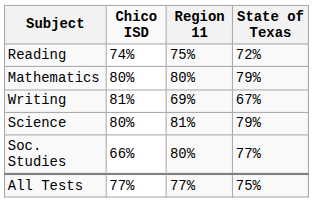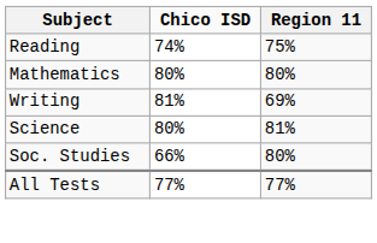 <table class="wikitable" style="float:right; margin-left: 15px; width: 285px;">
 <tr>
 <th>Subject</th>
 <th style="background:#fafafa;">Chico ISD</th>
 <th>Region 11</th>
-<th>State of Texas</th>
 </tr>
 <tr>
 <td>Reading</td>
 <td style="background:#fff;">74%</td>
 <td>75%</td>
-<td>72%</td>
 </tr>
 <tr>
 <td>Mathematics</td>
 <td style="background:#fff;">80%</td>
 <td>80%</td>
-<td>79%</td>
 </tr>
 <tr>
 <td>Writing</td>
 <td style="background:#fff;">81%</td>
 <td>69%</td>
-<td>67%</td>
 </tr>
 <tr>
 <td>Science</td>
 <td style="background:#fff;">80%</td>
 <td>81%</td>
-<td>79%</td>
 </tr>
 <tr>
 <td style="border-bottom:2px solid gray;">Soc. Studies</td>
 <td style="border-bottom:2px solid gray; background:#fff;">66%</td>
 <td style="border-bottom:2px solid gray;">80%</td>
-<td style="border-bottom:2px solid gray;">77%</td>
 </tr>
 <tr>
 <td>All Tests</td>
 <td style="background:#fff;">77%</td>
 <td>77%</td>
-<td>75%</td>
 </tr>
 </table>
